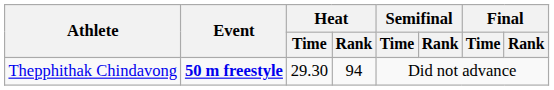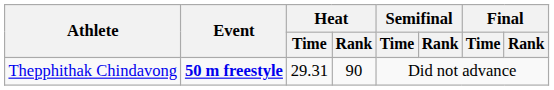 <table class=wikitable style="font-size:90%">
 <tr>
 <th rowspan="2">Athlete</th>
 <th rowspan="2">Event</th>
 <th colspan="2">Heat</th>
 <th colspan="2">Semifinal</th>
 <th colspan="2">Final</th>
 </tr>
 <tr style="font-size:95%">
 <th>Time</th>
 <th>Rank</th>
 <th>Time</th>
 <th>Rank</th>
 <th>Time</th>
 <th>Rank</th>
 </tr>
 <tr align=center>
 <td align=left><a href='#'>Thepphithak Chindavong</a></td>
 <td align=left><strong><a href='#'>50 m freestyle</a></strong></td>
-<td>29.30</td>
-<td>94</td>
+<td>29.31</td>
+<td>90</td>
 <td colspan=4>Did not advance</td>
 </tr>
 </table>
